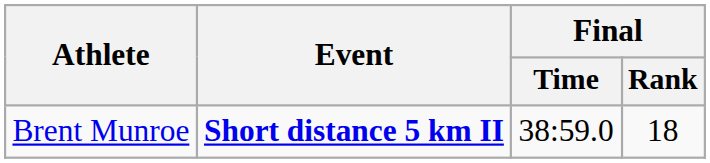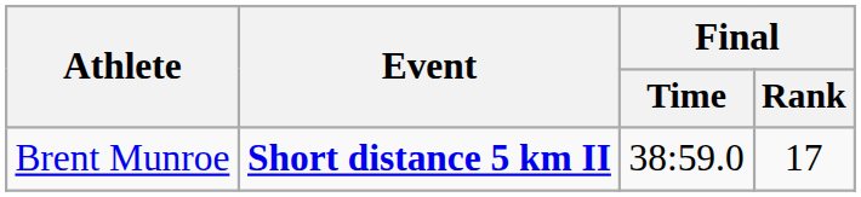 <table class="wikitable" style="font-size:90%">
 <tr>
 <th rowspan=2>Athlete</th>
 <th rowspan=2>Event</th>
 <th colspan=2>Final</th>
 </tr>
 <tr style="font-size:95%">
 <th>Time</th>
 <th>Rank</th>
 </tr>
 <tr align=center>
 <td align=left><a href='#'>Brent Munroe</a></td>
 <td align=left><strong><a href='#'>Short distance 5 km II</a></strong></td>
 <td>38:59.0</td>
-<td>18</td>
+<td>17</td>
 </tr>
 </table>
